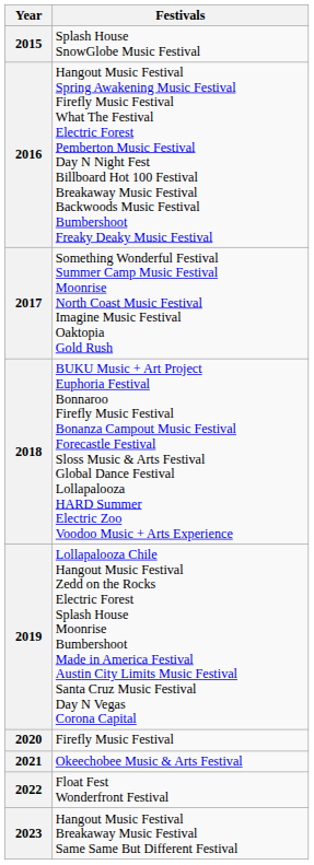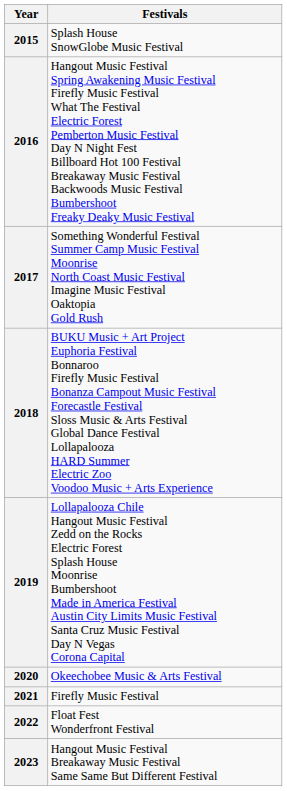 <table class="wikitable">
 <tr>
 <th style="width: 50px;">Year</th>
 <th style="width: 300px;">Festivals</th>
 </tr>
 <tr>
 <th scope="row">2015</th>
 <td>Splash House<br>SnowGlobe Music Festival</td>
 </tr>
 <tr>
 <th scope="row">2016</th>
 <td>Hangout Music Festival<br><a href='#'>Spring Awakening Music Festival</a><br>Firefly Music Festival<br>What The Festival<br><a href='#'>Electric Forest</a><br><a href='#'>Pemberton Music Festival</a><br>Day N Night Fest<br>Billboard Hot 100 Festival<br>Breakaway Music Festival<br>Backwoods Music Festival<br><a href='#'>Bumbershoot</a><br><a href='#'>Freaky Deaky Music Festival</a></td>
 </tr>
 <tr>
 <th scope="row">2017</th>
 <td>Something Wonderful Festival<br><a href='#'>Summer Camp Music Festival</a><br><a href='#'>Moonrise</a><br><a href='#'>North Coast Music Festival</a><br>Imagine Music Festival<br>Oaktopia<br><a href='#'>Gold Rush</a></td>
 </tr>
 <tr>
 <th scope="row">2018</th>
 <td><a href='#'>BUKU Music + Art Project</a><br><a href='#'>Euphoria Festival</a><br>Bonnaroo<br>Firefly Music Festival<br><a href='#'>Bonanza Campout Music Festival</a><br><a href='#'>Forecastle Festival</a><br>Sloss Music & Arts Festival<br>Global Dance Festival<br>Lollapalooza<br><a href='#'>HARD Summer</a><br><a href='#'>Electric Zoo</a><br><a href='#'>Voodoo Music + Arts Experience</a></td>
 </tr>
 <tr>
 <th scope="row">2019</th>
 <td><a href='#'>Lollapalooza Chile</a><br>Hangout Music Festival<br>Zedd on the Rocks<br>Electric Forest<br>Splash House<br>Moonrise<br>Bumbershoot<br><a href='#'>Made in America Festival</a><br><a href='#'>Austin City Limits Music Festival</a><br>Santa Cruz Music Festival<br>Day N Vegas<br><a href='#'>Corona Capital</a></td>
 </tr>
 <tr>
 <th scope="row">2020</th>
-<td>Firefly Music Festival</td>
+<td><a href='#'>Okeechobee Music & Arts Festival</a></td>
 </tr>
 <tr>
 <th scope="row">2021</th>
-<td><a href='#'>Okeechobee Music & Arts Festival</a></td>
+<td>Firefly Music Festival</td>
 </tr>
 <tr>
 <th scope="row">2022</th>
 <td>Float Fest<br>Wonderfront Festival</td>
 </tr>
 <tr>
 <th scope="row">2023</th>
 <td>Hangout Music Festival<br>Breakaway Music Festival<br>Same Same But Different Festival</td>
 </tr>
 </table>
